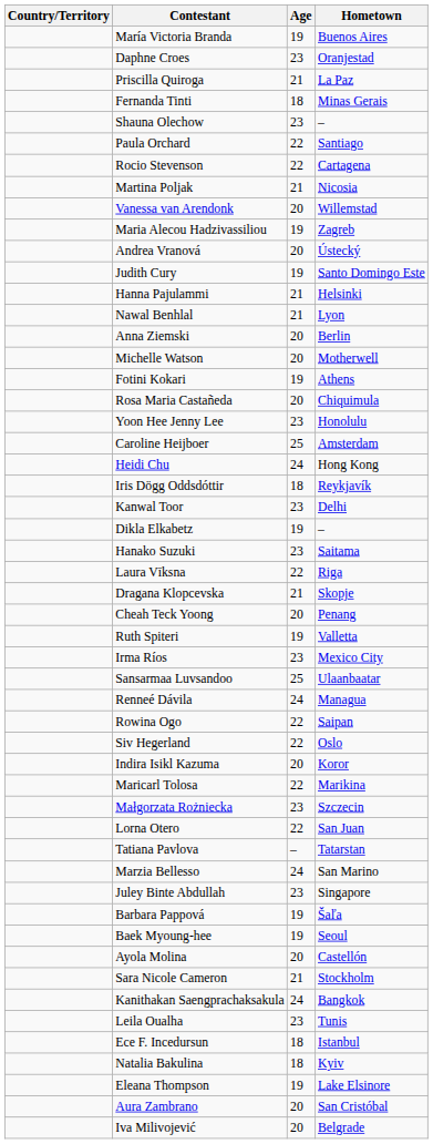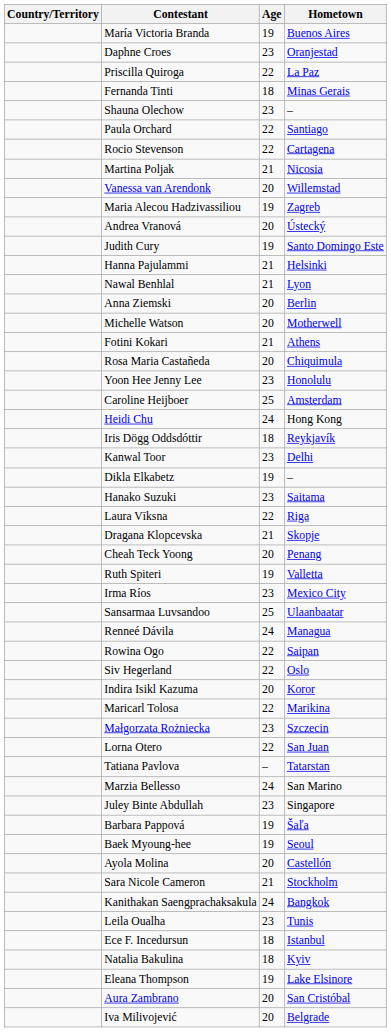 <table class="wikitable sortable" style="font-size:95%;">
 <tr>
 <th>Country/Territory</th>
 <th>Contestant</th>
 <th>Age</th>
 <th>Hometown</th>
 </tr>
 <tr>
 <td></td>
 <td>María Victoria Branda</td>
 <td>19</td>
 <td><a href='#'>Buenos Aires</a></td>
 </tr>
 <tr>
 <td></td>
 <td>Daphne Croes</td>
 <td>23</td>
 <td><a href='#'>Oranjestad</a></td>
 </tr>
 <tr>
 <td></td>
 <td>Priscilla Quiroga</td>
-<td>21</td>
+<td>22</td>
 <td><a href='#'>La Paz</a></td>
 </tr>
 <tr>
 <td></td>
 <td>Fernanda Tinti</td>
 <td>18</td>
 <td><a href='#'>Minas Gerais</a></td>
 </tr>
 <tr>
 <td></td>
 <td>Shauna Olechow</td>
 <td>23</td>
 <td>–</td>
 </tr>
 <tr>
 <td></td>
 <td>Paula Orchard</td>
 <td>22</td>
 <td><a href='#'>Santiago</a></td>
 </tr>
 <tr>
 <td></td>
 <td>Rocio Stevenson</td>
 <td>22</td>
 <td><a href='#'>Cartagena</a></td>
 </tr>
 <tr>
 <td></td>
 <td>Martina Poljak</td>
 <td>21</td>
 <td><a href='#'>Nicosia</a></td>
 </tr>
 <tr>
 <td></td>
 <td><a href='#'>Vanessa van Arendonk</a></td>
 <td>20</td>
 <td><a href='#'>Willemstad</a></td>
 </tr>
 <tr>
 <td></td>
 <td>Maria Alecou Hadzivassiliou</td>
 <td>19</td>
 <td><a href='#'>Zagreb</a></td>
 </tr>
 <tr>
 <td></td>
 <td>Andrea Vranová</td>
 <td>20</td>
 <td><a href='#'>Ústecký</a></td>
 </tr>
 <tr>
 <td></td>
 <td>Judith Cury</td>
 <td>19</td>
 <td><a href='#'>Santo Domingo Este</a></td>
 </tr>
 <tr>
 <td></td>
 <td>Hanna Pajulammi</td>
 <td>21</td>
 <td><a href='#'>Helsinki</a></td>
 </tr>
 <tr>
 <td></td>
 <td>Nawal Benhlal</td>
 <td>21</td>
 <td><a href='#'>Lyon</a></td>
 </tr>
 <tr>
 <td></td>
 <td>Anna Ziemski</td>
 <td>20</td>
 <td><a href='#'>Berlin</a></td>
 </tr>
 <tr>
 <td></td>
 <td>Michelle Watson</td>
 <td>20</td>
 <td><a href='#'>Motherwell</a></td>
 </tr>
 <tr>
 <td></td>
 <td>Fotini Kokari</td>
-<td>19</td>
+<td>21</td>
 <td><a href='#'>Athens</a></td>
 </tr>
 <tr>
 <td></td>
 <td>Rosa Maria Castañeda</td>
 <td>20</td>
 <td><a href='#'>Chiquimula</a></td>
 </tr>
 <tr>
 <td></td>
 <td>Yoon Hee Jenny Lee</td>
 <td>23</td>
 <td><a href='#'>Honolulu</a></td>
 </tr>
 <tr>
 <td></td>
 <td>Caroline Heijboer</td>
 <td>25</td>
 <td><a href='#'>Amsterdam</a></td>
 </tr>
 <tr>
 <td></td>
 <td><a href='#'>Heidi Chu</a></td>
 <td>24</td>
 <td>Hong Kong</td>
 </tr>
 <tr>
 <td></td>
 <td>Iris Dögg Oddsdóttir</td>
 <td>18</td>
 <td><a href='#'>Reykjavík</a></td>
 </tr>
 <tr>
 <td></td>
 <td>Kanwal Toor</td>
 <td>23</td>
 <td><a href='#'>Delhi</a></td>
 </tr>
 <tr>
 <td></td>
 <td>Dikla Elkabetz</td>
 <td>19</td>
 <td>–</td>
 </tr>
 <tr>
 <td></td>
 <td>Hanako Suzuki</td>
 <td>23</td>
 <td><a href='#'>Saitama</a></td>
 </tr>
 <tr>
 <td></td>
 <td>Laura Vīksna</td>
 <td>22</td>
 <td><a href='#'>Riga</a></td>
 </tr>
 <tr>
 <td></td>
 <td>Dragana Klopcevska</td>
 <td>21</td>
 <td><a href='#'>Skopje</a></td>
 </tr>
 <tr>
 <td></td>
 <td>Cheah Teck Yoong</td>
 <td>20</td>
 <td><a href='#'>Penang</a></td>
 </tr>
 <tr>
 <td></td>
 <td>Ruth Spiteri</td>
 <td>19</td>
 <td><a href='#'>Valletta</a></td>
 </tr>
 <tr>
 <td></td>
 <td>Irma Ríos</td>
 <td>23</td>
 <td><a href='#'>Mexico City</a></td>
 </tr>
 <tr>
 <td></td>
 <td>Sansarmaa Luvsandoo</td>
 <td>25</td>
 <td><a href='#'>Ulaanbaatar</a></td>
 </tr>
 <tr>
 <td></td>
 <td>Renneé Dávila</td>
 <td>24</td>
 <td><a href='#'>Managua</a></td>
 </tr>
 <tr>
 <td></td>
 <td>Rowina Ogo</td>
 <td>22</td>
 <td><a href='#'>Saipan</a></td>
 </tr>
 <tr>
 <td></td>
 <td>Siv Hegerland</td>
 <td>22</td>
 <td><a href='#'>Oslo</a></td>
 </tr>
 <tr>
 <td></td>
 <td>Indira Isikl Kazuma</td>
 <td>20</td>
 <td><a href='#'>Koror</a></td>
 </tr>
 <tr>
 <td></td>
 <td>Maricarl Tolosa</td>
 <td>22</td>
 <td><a href='#'>Marikina</a></td>
 </tr>
 <tr>
 <td></td>
 <td><a href='#'>Małgorzata Rożniecka</a></td>
 <td>23</td>
 <td><a href='#'>Szczecin</a></td>
 </tr>
 <tr>
 <td></td>
 <td>Lorna Otero</td>
 <td>22</td>
 <td><a href='#'>San Juan</a></td>
 </tr>
 <tr>
 <td></td>
 <td>Tatiana Pavlova</td>
 <td>–</td>
 <td><a href='#'>Tatarstan</a></td>
 </tr>
 <tr>
 <td></td>
 <td>Marzia Bellesso</td>
 <td>24</td>
 <td>San Marino</td>
 </tr>
 <tr>
 <td></td>
 <td>Juley Binte Abdullah</td>
 <td>23</td>
 <td>Singapore</td>
 </tr>
 <tr>
 <td></td>
 <td>Barbara Pappová</td>
 <td>19</td>
 <td><a href='#'>Šaľa</a></td>
 </tr>
 <tr>
 <td></td>
 <td>Baek Myoung-hee</td>
 <td>19</td>
 <td><a href='#'>Seoul</a></td>
 </tr>
 <tr>
 <td></td>
 <td>Ayola Molina</td>
 <td>20</td>
 <td><a href='#'>Castellón</a></td>
 </tr>
 <tr>
 <td></td>
 <td>Sara Nicole Cameron</td>
 <td>21</td>
 <td><a href='#'>Stockholm</a></td>
 </tr>
 <tr>
 <td></td>
 <td>Kanithakan Saengprachaksakula</td>
 <td>24</td>
 <td><a href='#'>Bangkok</a></td>
 </tr>
 <tr>
 <td></td>
 <td>Leila Oualha</td>
 <td>23</td>
 <td><a href='#'>Tunis</a></td>
 </tr>
 <tr>
 <td></td>
 <td>Ece F. Incedursun</td>
 <td>18</td>
 <td><a href='#'>Istanbul</a></td>
 </tr>
 <tr>
 <td></td>
 <td>Natalia Bakulina</td>
 <td>18</td>
 <td><a href='#'>Kyiv</a></td>
 </tr>
 <tr>
 <td></td>
 <td>Eleana Thompson</td>
 <td>19</td>
 <td><a href='#'>Lake Elsinore</a></td>
 </tr>
 <tr>
 <td></td>
 <td><a href='#'>Aura Zambrano</a></td>
 <td>20</td>
 <td><a href='#'>San Cristóbal</a></td>
 </tr>
 <tr>
 <td></td>
 <td>Iva Milivojević</td>
 <td>20</td>
 <td><a href='#'>Belgrade</a></td>
 </tr>
 </table>
